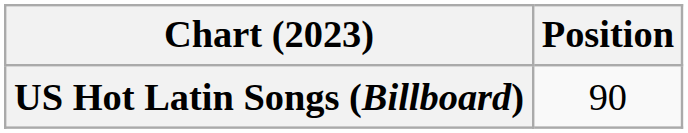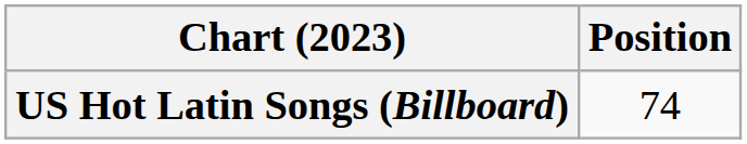 <table class="wikitable sortable plainrowheaders" style="text-align:center">
 <tr>
 <th scope="col">Chart (2023)</th>
 <th scope="col">Position</th>
 </tr>
 <tr>
 <th scope="row">US Hot Latin Songs (<em>Billboard</em>)</th>
-<td>90</td>
+<td>74</td>
 </tr>
 </table>
